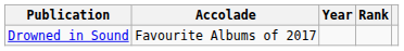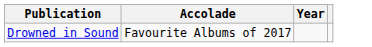 <table class="sortable wikitable">
 <tr>
 <th>Publication</th>
 <th>Accolade</th>
 <th>Year</th>
-<th>Rank</th>
 <th class="unsortable"></th>
 </tr>
 <tr>
 <td><a href='#'>Drowned in Sound</a></td>
 <td>Favourite Albums of 2017</td>
 <td></td>
 <td></td>
-<td></td>
 </tr>
 </table>
